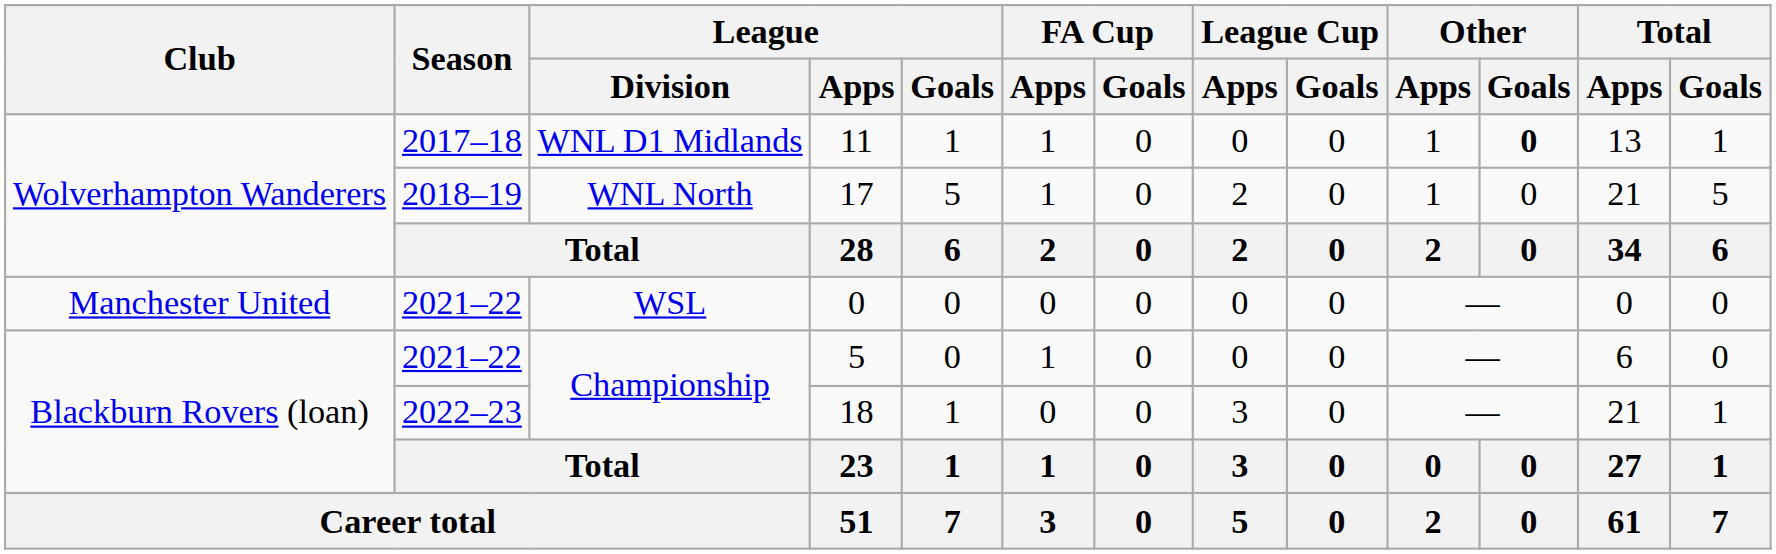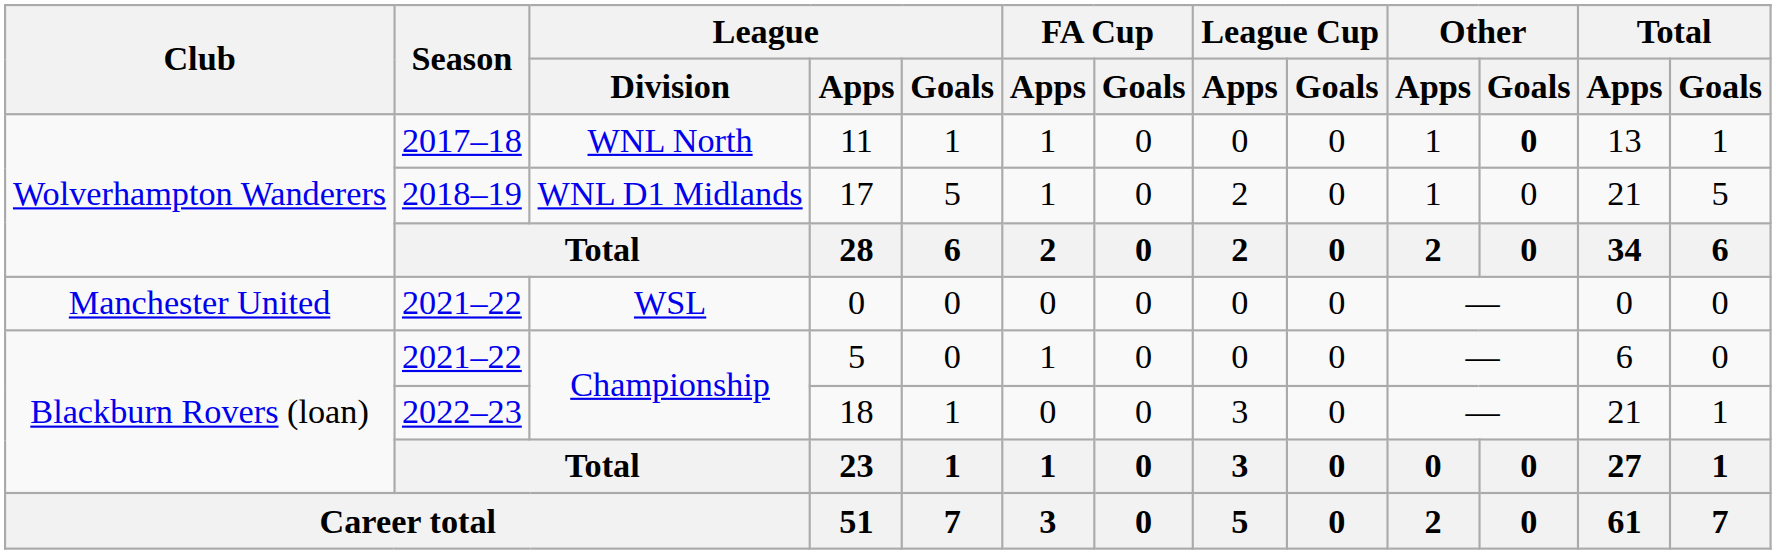 <table class="wikitable" style="text-align:center">
 <tr>
 <th rowspan="2">Club</th>
 <th rowspan="2">Season</th>
 <th colspan="3">League</th>
 <th colspan="2">FA Cup</th>
 <th colspan="2">League Cup</th>
 <th colspan="2">Other</th>
 <th colspan="2">Total</th>
 </tr>
 <tr>
 <th>Division</th>
 <th>Apps</th>
 <th>Goals</th>
 <th>Apps</th>
 <th>Goals</th>
 <th>Apps</th>
 <th>Goals</th>
 <th>Apps</th>
 <th>Goals</th>
 <th>Apps</th>
 <th>Goals</th>
 </tr>
 <tr>
 <td rowspan="3"><a href='#'>Wolverhampton Wanderers</a></td>
 <td><a href='#'>2017–18</a></td>
-<td><a href='#'>WNL D1 Midlands</a></td>
+<td><a href='#'>WNL North</a></td>
 <td>11</td>
 <td>1</td>
 <td>1</td>
 <td>0</td>
 <td>0</td>
 <td>0</td>
 <td>1</td>
 <td><strong>0</strong></td>
 <td>13</td>
 <td>1</td>
 </tr>
 <tr>
 <td><a href='#'>2018–19</a></td>
-<td><a href='#'>WNL North</a></td>
+<td><a href='#'>WNL D1 Midlands</a></td>
 <td>17</td>
 <td>5</td>
 <td>1</td>
 <td>0</td>
 <td>2</td>
 <td>0</td>
 <td>1</td>
 <td>0</td>
 <td>21</td>
 <td>5</td>
 </tr>
 <tr>
 <th colspan="2">Total</th>
 <th>28</th>
 <th>6</th>
 <th>2</th>
 <th>0</th>
 <th>2</th>
 <th>0</th>
 <th>2</th>
 <th>0</th>
 <th>34</th>
 <th>6</th>
 </tr>
 <tr>
 <td><a href='#'>Manchester United</a></td>
 <td><a href='#'>2021–22</a></td>
 <td><a href='#'>WSL</a></td>
 <td>0</td>
 <td>0</td>
 <td>0</td>
 <td>0</td>
 <td>0</td>
 <td>0</td>
 <td colspan=2>—</td>
 <td>0</td>
 <td>0</td>
 </tr>
 <tr>
 <td rowspan="3"><a href='#'>Blackburn Rovers</a> (loan)</td>
 <td><a href='#'>2021–22</a></td>
 <td rowspan="2"><a href='#'>Championship</a></td>
 <td>5</td>
 <td>0</td>
 <td>1</td>
 <td>0</td>
 <td>0</td>
 <td>0</td>
 <td colspan=2>—</td>
 <td>6</td>
 <td>0</td>
 </tr>
 <tr>
 <td><a href='#'>2022–23</a></td>
 <td>18</td>
 <td>1</td>
 <td>0</td>
 <td>0</td>
 <td>3</td>
 <td>0</td>
 <td colspan=2>—</td>
 <td>21</td>
 <td>1</td>
 </tr>
 <tr>
 <th colspan="2">Total</th>
 <th>23</th>
 <th>1</th>
 <th>1</th>
 <th>0</th>
 <th>3</th>
 <th>0</th>
 <th>0</th>
 <th>0</th>
 <th>27</th>
 <th>1</th>
 </tr>
 <tr>
 <th colspan="3">Career total</th>
 <th>51</th>
 <th>7</th>
 <th>3</th>
 <th>0</th>
 <th>5</th>
 <th>0</th>
 <th>2</th>
 <th>0</th>
 <th>61</th>
 <th>7</th>
 </tr>
 </table>
